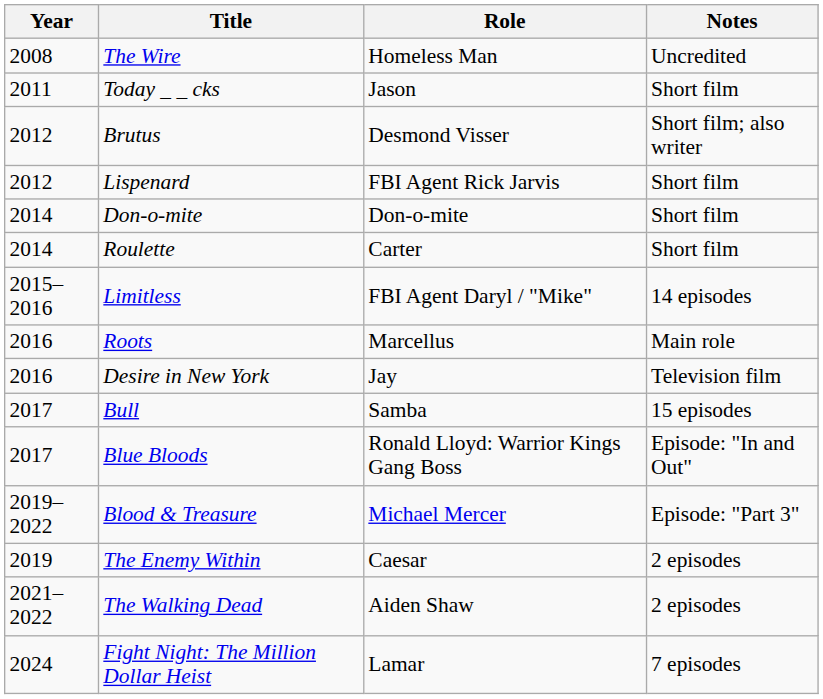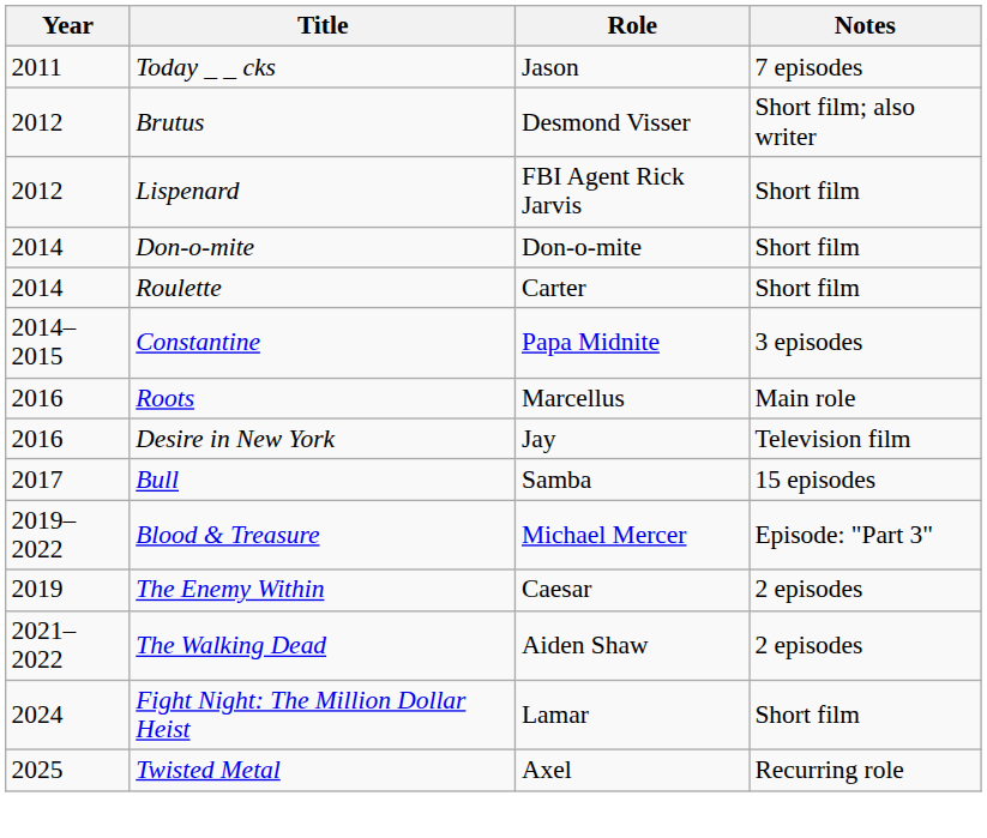 <table class = "wikitable sortable">
 <tr>
 <th>Year</th>
 <th>Title</th>
 <th>Role</th>
 <th class = "unsortable">Notes</th>
 </tr>
 <tr>
-<td>2008</td>
-<td><em><a href='#'>The Wire</a></em></td>
-<td>Homeless Man</td>
-<td>Uncredited</td>
-</tr>
-<tr>
 <td>2011</td>
 <td><em>Today _ _ cks</em></td>
 <td>Jason</td>
-<td>Short film</td>
+<td>7 episodes</td>
 </tr>
 <tr>
 <td>2012</td>
 <td><em>Brutus</em></td>
 <td>Desmond Visser</td>
 <td>Short film; also writer</td>
 </tr>
 <tr>
 <td>2012</td>
 <td><em>Lispenard</em></td>
 <td>FBI Agent Rick Jarvis</td>
 <td>Short film</td>
 </tr>
 <tr>
 <td>2014</td>
 <td><em>Don-o-mite</em></td>
 <td>Don-o-mite</td>
 <td>Short film</td>
 </tr>
 <tr>
 <td>2014</td>
 <td><em>Roulette</em></td>
 <td>Carter</td>
 <td>Short film</td>
 </tr>
 <tr>
-<td>2015–2016</td>
-<td><em><a href='#'>Limitless</a></em></td>
-<td>FBI Agent Daryl / "Mike"</td>
-<td>14 episodes</td>
+<td>2014–2015</td>
+<td><em><a href='#'>Constantine</a></em></td>
+<td><a href='#'>Papa Midnite</a></td>
+<td>3 episodes</td>
 </tr>
 <tr>
 <td>2016</td>
 <td><em><a href='#'>Roots</a></em></td>
 <td>Marcellus</td>
 <td>Main role</td>
 </tr>
 <tr>
 <td>2016</td>
 <td><em>Desire in New York</em></td>
 <td>Jay</td>
 <td>Television film</td>
 </tr>
 <tr>
 <td>2017</td>
 <td><em><a href='#'>Bull</a></em></td>
 <td>Samba</td>
 <td>15 episodes</td>
-</tr>
-<tr>
-<td>2017</td>
-<td><em><a href='#'>Blue Bloods</a></em></td>
-<td>Ronald Lloyd: Warrior Kings Gang  Boss</td>
-<td>Episode: "In and Out"</td>
 </tr>
 <tr>
 <td>2019–2022</td>
 <td><em><a href='#'>Blood & Treasure</a></em></td>
 <td><a href='#'>Michael Mercer</a></td>
 <td>Episode: "Part 3"</td>
 </tr>
 <tr>
 <td>2019</td>
 <td><em><a href='#'>The Enemy Within</a></em></td>
 <td>Caesar</td>
 <td>2 episodes</td>
 </tr>
 <tr>
 <td>2021–2022</td>
 <td><em><a href='#'>The Walking Dead</a></em></td>
 <td>Aiden Shaw</td>
 <td>2 episodes</td>
 </tr>
 <tr>
 <td>2024</td>
 <td><em><a href='#'>Fight Night: The Million Dollar Heist</a></em></td>
 <td>Lamar</td>
-<td>7 episodes</td>
+<td>Short film</td>
+</tr>
+<tr>
+<td>2025</td>
+<td><em><a href='#'>Twisted Metal</a></em></td>
+<td>Axel</td>
+<td>Recurring role</td>
 </tr>
 </table>
